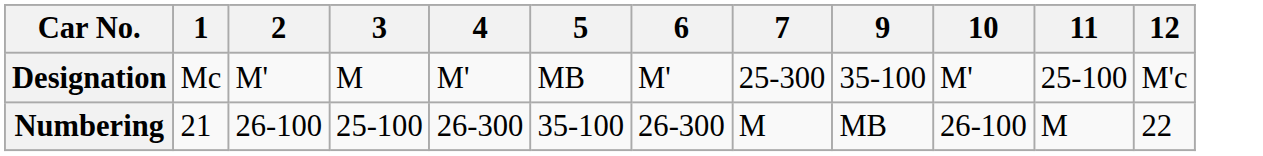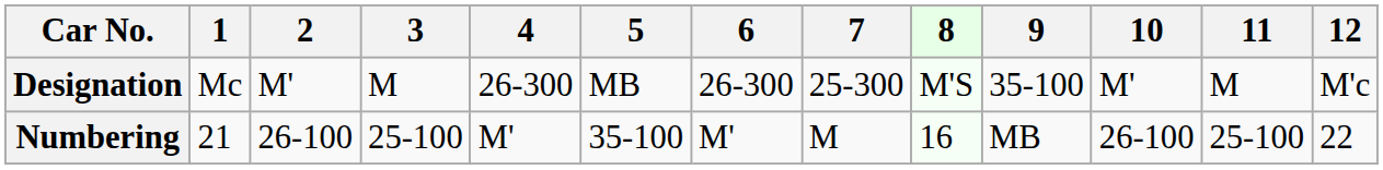 <table class="wikitable">
 <tr>
 <th>Car No.</th>
 <th>1</th>
 <th>2</th>
 <th>3</th>
 <th>4</th>
 <th>5</th>
 <th>6</th>
 <th>7</th>
+<th style="background: #E6FFE6">8</th>
 <th>9</th>
 <th>10</th>
 <th>11</th>
 <th>12</th>
 </tr>
 <tr>
 <th>Designation</th>
 <td>Mc</td>
 <td>M'</td>
 <td>M</td>
-<td>M'</td>
+<td>26-300</td>
 <td>MB</td>
-<td>M'</td>
+<td>26-300</td>
 <td>25-300</td>
+<td style="background: #F5FFF5">M'S</td>
 <td>35-100</td>
 <td>M'</td>
-<td>25-100</td>
+<td>M</td>
 <td>M'c</td>
 </tr>
 <tr>
 <th>Numbering</th>
 <td>21</td>
 <td>26-100</td>
 <td>25-100</td>
-<td>26-300</td>
+<td>M'</td>
 <td>35-100</td>
-<td>26-300</td>
+<td>M'</td>
 <td>M</td>
+<td style="background: #F5FFF5">16</td>
 <td>MB</td>
 <td>26-100</td>
-<td>M</td>
+<td>25-100</td>
 <td>22</td>
 </tr>
 </table>
